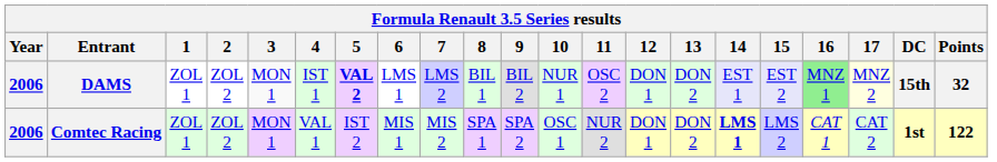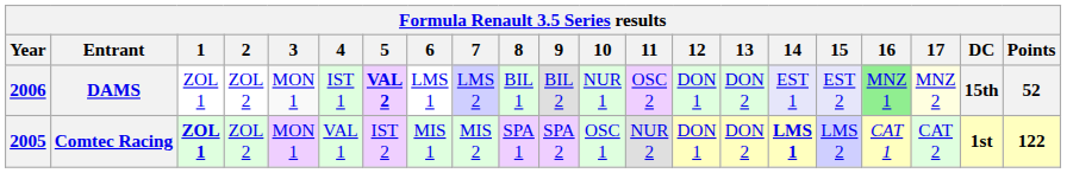 <table class="wikitable" style="text-align:center; font-size:85%">
 <tr>
 <th colspan=45><a href='#'>Formula Renault 3.5 Series</a> results</th>
 </tr>
 <tr>
 <th>Year</th>
 <th>Entrant</th>
 <th>1</th>
 <th>2</th>
 <th>3</th>
 <th>4</th>
 <th>5</th>
 <th>6</th>
 <th>7</th>
 <th>8</th>
 <th>9</th>
 <th>10</th>
 <th>11</th>
 <th>12</th>
 <th>13</th>
 <th>14</th>
 <th>15</th>
 <th>16</th>
 <th>17</th>
 <th>DC</th>
 <th>Points</th>
 </tr>
 <tr>
 <th><a href='#'>2006</a></th>
 <th><a href='#'>DAMS</a></th>
 <td style="background:#FFFFFF;"><a href='#'>ZOL<br>1</a><br></td>
 <td style="background:#FFFFFF;"><a href='#'>ZOL<br>2</a><br></td>
 <td><a href='#'>MON<br>1</a></td>
 <td style="background:#DFFFDF;"><a href='#'>IST<br>1</a><br></td>
 <td style="background:#EFCFFF;"><strong><a href='#'>VAL<br>2</a><br></strong></td>
 <td style="background:#FFFFFF;"><a href='#'>LMS<br>1</a><br></td>
 <td style="background:#CFCFFF;"><a href='#'>LMS<br>2</a><br></td>
 <td style="background:#DFFFDF;"><a href='#'>BIL<br>1</a><br></td>
 <td style="background:#DFDFDF;"><a href='#'>BIL<br>2</a><br></td>
 <td style="background:#DFFFDF;"><a href='#'>NUR<br>1</a><br></td>
 <td style="background:#EFCFFF;"><a href='#'>OSC<br>2</a><br></td>
 <td style="background:#DFFFDF;"><a href='#'>DON<br>1</a><br></td>
 <td style="background:#DFFFDF;"><a href='#'>DON<br>2</a><br></td>
 <td style="background: lavender;"><a href='#'>EST<br>1</a></td>
 <td style="background: lavender;"><a href='#'>EST<br>2</a></td>
 <td style="background: lightgreen;"><a href='#'>MNZ<br>1</a></td>
 <td style="background: lightyellow;"><a href='#'>MNZ<br>2</a></td>
 <th>15th</th>
-<th>32</th>
+<th>52</th>
 </tr>
 <tr>
-<th><a href='#'>2006</a></th>
+<th><a href='#'>2005</a></th>
 <th nowrap><a href='#'>Comtec Racing</a></th>
-<td style="background:#DFFFDF;"><a href='#'>ZOL<br>1</a><br></td>
+<td style="background:#DFFFDF;"><strong><a href='#'>ZOL<br>1</a><br></strong></td>
 <td style="background:#DFFFDF;"><a href='#'>ZOL<br>2</a><br></td>
 <td style="background:#EFCFFF;"><a href='#'>MON<br>1</a><br></td>
 <td style="background:#DFFFDF;"><a href='#'>VAL<br>1</a><br></td>
 <td style="background:#EFCFFF;"><a href='#'>IST<br>2</a><br></td>
 <td style="background:#DFFFDF;"><a href='#'>MIS<br>1</a><br></td>
 <td style="background:#DFFFDF;"><a href='#'>MIS<br>2</a><br></td>
 <td style="background:#EFCFFF;"><a href='#'>SPA<br>1</a><br></td>
 <td style="background:#EFCFFF;"><a href='#'>SPA<br>2</a><br></td>
 <td style="background:#DFFFDF;"><a href='#'>OSC<br>1</a><br></td>
 <td style="background:#DFDFDF;"><a href='#'>NUR<br>2</a><br></td>
 <td style="background:#FFFFBF;"><a href='#'>DON<br>1</a><br></td>
 <td style="background:#FFFFBF;"><a href='#'>DON<br>2</a><br></td>
 <td style="background:#FFFFBF;"><strong> <a href='#'>LMS<br>1</a></strong><br></td>
 <td style="background:#CFCFFF;"><a href='#'>LMS<br>2</a><br></td>
 <td style="background:#FFFFBF;"><em><a href='#'>CAT<br>1</a></em><br></td>
 <td style="background:#DFFFDF;"><a href='#'>CAT<br>2</a><br></td>
 <td style="background:#FFFFBF;"><strong>1st</strong></td>
 <td style="background:#FFFFBF;"><strong>122</strong></td>
 </tr>
 </table>
